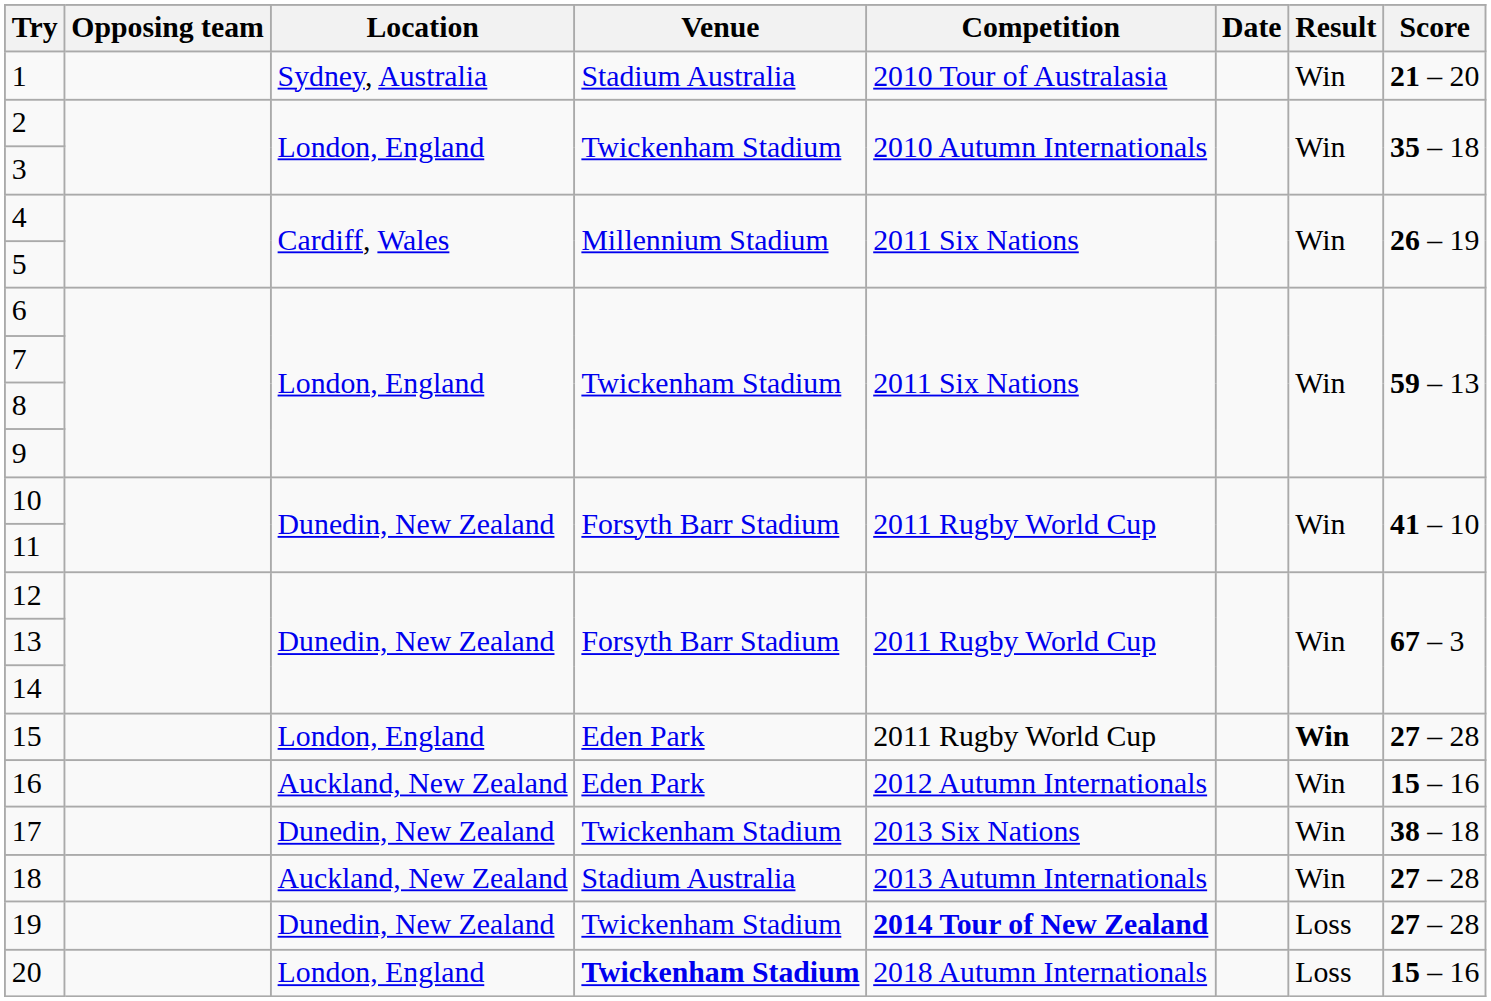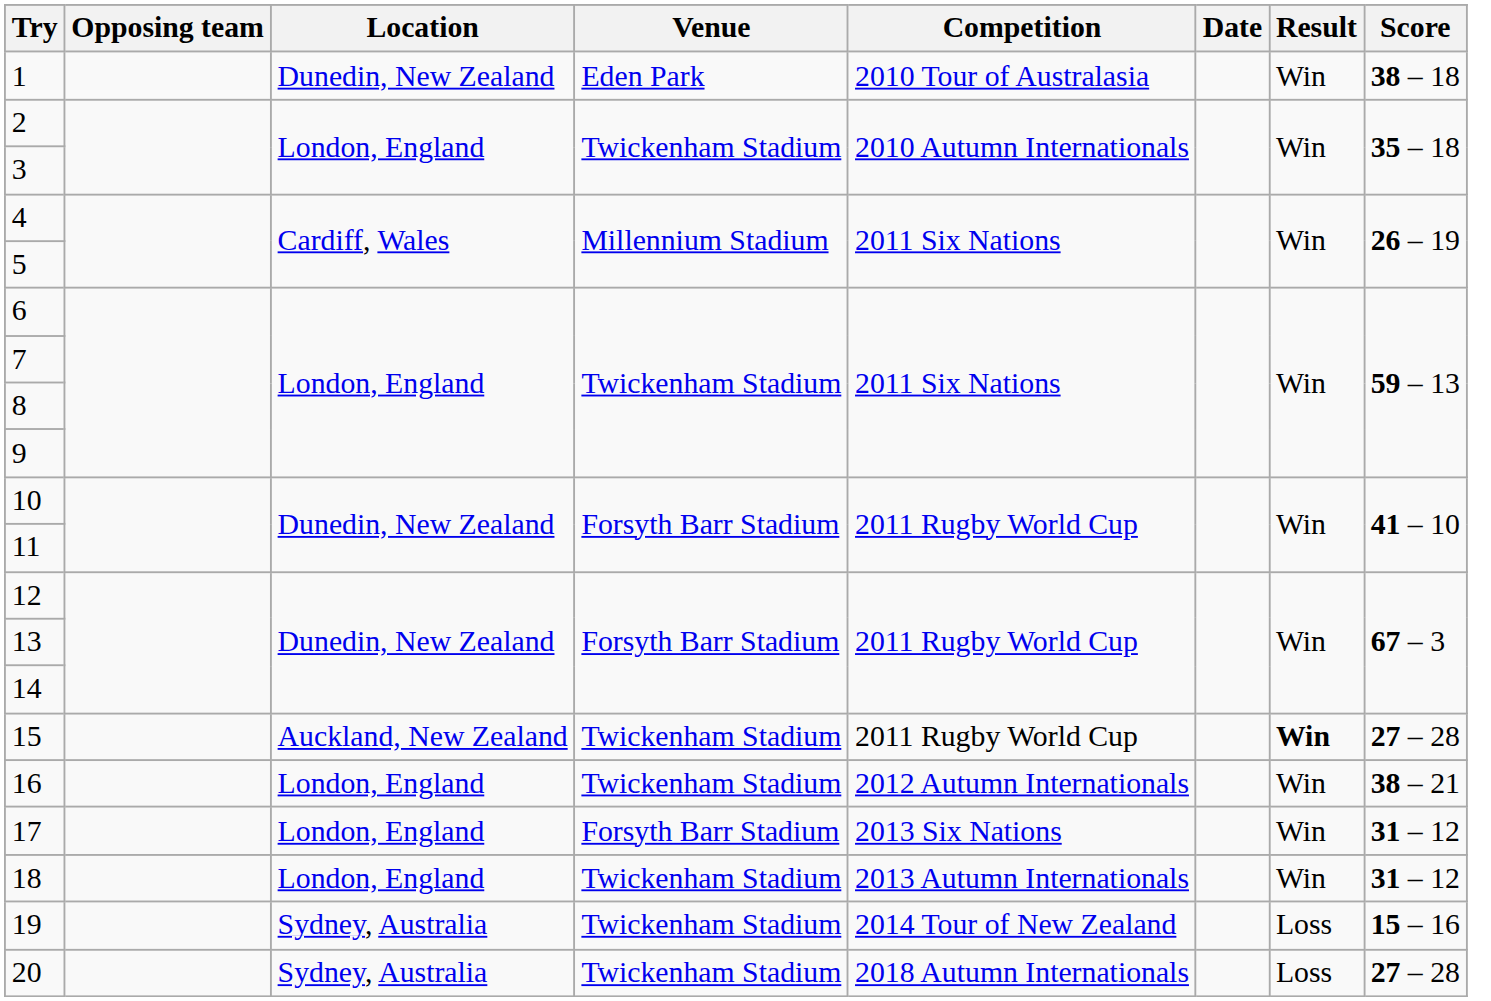 <table class="wikitable" style="font-size:100%">
 <tr>
 <th>Try</th>
 <th>Opposing team</th>
 <th>Location</th>
 <th>Venue</th>
 <th>Competition</th>
 <th>Date</th>
 <th>Result</th>
 <th>Score</th>
 </tr>
 <tr>
 <td>1</td>
 <td></td>
-<td><a href='#'>Sydney</a>, <a href='#'>Australia</a></td>
-<td><a href='#'>Stadium Australia</a></td>
+<td><a href='#'>Dunedin, New Zealand</a></td>
+<td><a href='#'>Eden Park</a></td>
 <td><a href='#'>2010 Tour of Australasia</a></td>
 <td></td>
 <td>Win</td>
-<td><strong>21</strong> – 20</td>
+<td><strong>38</strong> – 18</td>
 </tr>
 <tr>
 <td>2</td>
 <td rowspan="2"></td>
 <td rowspan="2"><a href='#'>London, England</a></td>
 <td rowspan="2"><a href='#'>Twickenham Stadium</a></td>
 <td rowspan="2"><a href='#'>2010 Autumn Internationals</a></td>
 <td rowspan="2"></td>
 <td rowspan="2">Win</td>
 <td rowspan="2"><strong>35</strong> – 18</td>
 </tr>
 <tr>
 <td>3</td>
 </tr>
 <tr>
 <td>4</td>
 <td rowspan="2"></td>
 <td rowspan="2"><a href='#'>Cardiff</a>, <a href='#'>Wales</a></td>
 <td rowspan="2"><a href='#'>Millennium Stadium</a></td>
 <td rowspan="2"><a href='#'>2011 Six Nations</a></td>
 <td rowspan="2"></td>
 <td rowspan="2">Win</td>
 <td rowspan="2"><strong>26</strong> – 19</td>
 </tr>
 <tr>
 <td>5</td>
 </tr>
 <tr>
 <td>6</td>
 <td rowspan="4"></td>
 <td rowspan="4"><a href='#'>London, England</a></td>
 <td rowspan="4"><a href='#'>Twickenham Stadium</a></td>
 <td rowspan="4"><a href='#'>2011 Six Nations</a></td>
 <td rowspan="4"></td>
 <td rowspan="4">Win</td>
 <td rowspan="4"><strong>59</strong> – 13</td>
 </tr>
 <tr>
 <td>7</td>
 </tr>
 <tr>
 <td>8</td>
 </tr>
 <tr>
 <td>9</td>
 </tr>
 <tr>
 <td>10</td>
 <td rowspan="2"></td>
 <td rowspan="2"><a href='#'>Dunedin, New Zealand</a></td>
 <td rowspan="2"><a href='#'>Forsyth Barr Stadium</a></td>
 <td rowspan="2"><a href='#'>2011 Rugby World Cup</a></td>
 <td rowspan="2"></td>
 <td rowspan="2">Win</td>
 <td rowspan="2"><strong>41</strong> – 10</td>
 </tr>
 <tr>
 <td>11</td>
 </tr>
 <tr>
 <td>12</td>
 <td rowspan="3"></td>
 <td rowspan="3"><a href='#'>Dunedin, New Zealand</a></td>
 <td rowspan="3"><a href='#'>Forsyth Barr Stadium</a></td>
 <td rowspan="3"><a href='#'>2011 Rugby World Cup</a></td>
 <td rowspan="3"></td>
 <td rowspan="3">Win</td>
 <td rowspan="3"><strong>67</strong> – 3</td>
 </tr>
 <tr>
 <td>13</td>
 </tr>
 <tr>
 <td>14</td>
 </tr>
 <tr>
 <td>15</td>
 <td></td>
-<td><a href='#'>London, England</a></td>
-<td><a href='#'>Eden Park</a></td>
+<td><a href='#'>Auckland, New Zealand</a></td>
+<td><a href='#'>Twickenham Stadium</a></td>
 <td>2011 Rugby World Cup</td>
 <td></td>
 <td><strong>Win</strong></td>
 <td><strong>27</strong> – 28</td>
 </tr>
 <tr>
 <td>16</td>
 <td></td>
-<td><a href='#'>Auckland, New Zealand</a></td>
-<td><a href='#'>Eden Park</a></td>
+<td><a href='#'>London, England</a></td>
+<td><a href='#'>Twickenham Stadium</a></td>
 <td><a href='#'>2012 Autumn Internationals</a></td>
 <td></td>
 <td>Win</td>
-<td><strong>15</strong> – 16</td>
+<td><strong>38</strong> – 21</td>
 </tr>
 <tr>
 <td>17</td>
 <td></td>
-<td><a href='#'>Dunedin, New Zealand</a></td>
-<td><a href='#'>Twickenham Stadium</a></td>
+<td><a href='#'>London, England</a></td>
+<td><a href='#'>Forsyth Barr Stadium</a></td>
 <td><a href='#'>2013 Six Nations</a></td>
 <td></td>
 <td>Win</td>
-<td><strong>38</strong> – 18</td>
+<td><strong>31</strong> – 12</td>
 </tr>
 <tr>
 <td>18</td>
 <td></td>
-<td><a href='#'>Auckland, New Zealand</a></td>
-<td><a href='#'>Stadium Australia</a></td>
+<td><a href='#'>London, England</a></td>
+<td><a href='#'>Twickenham Stadium</a></td>
 <td><a href='#'>2013 Autumn Internationals</a></td>
 <td></td>
 <td>Win</td>
-<td><strong>27</strong> – 28</td>
+<td><strong>31</strong> – 12</td>
 </tr>
 <tr>
 <td>19</td>
 <td></td>
-<td><a href='#'>Dunedin, New Zealand</a></td>
+<td><a href='#'>Sydney</a>, <a href='#'>Australia</a></td>
 <td><a href='#'>Twickenham Stadium</a></td>
-<td><strong><a href='#'>2014 Tour of New Zealand</a></strong></td>
+<td><a href='#'>2014 Tour of New Zealand</a></td>
+<td></td>
+<td>Loss</td>
+<td><strong>15</strong> – 16</td>
+</tr>
+<tr>
+<td>20</td>
+<td></td>
+<td><a href='#'>Sydney</a>, <a href='#'>Australia</a></td>
+<td><a href='#'>Twickenham Stadium</a></td>
+<td><a href='#'>2018 Autumn Internationals</a></td>
 <td></td>
 <td>Loss</td>
 <td><strong>27</strong> – 28</td>
 </tr>
-<tr>
-<td>20</td>
-<td></td>
-<td><a href='#'>London, England</a></td>
-<td><strong><a href='#'>Twickenham Stadium</a></strong></td>
-<td><a href='#'>2018 Autumn Internationals</a></td>
-<td></td>
-<td>Loss</td>
-<td><strong>15</strong> – 16</td>
-</tr>
 </table>
